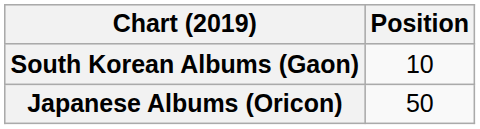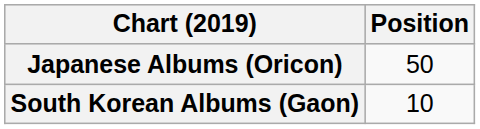 <table class="wikitable plainrowheaders" style="text-align:center;">
 <tr>
 <th>Chart (2019)</th>
 <th>Position</th>
 </tr>
 <tr>
+<th scope="row">Japanese Albums (Oricon)</th>
+<td>50</td>
+</tr>
+<tr>
 <th scope="row">South Korean Albums (Gaon)</th>
 <td>10</td>
 </tr>
-<tr>
-<th scope="row">Japanese Albums (Oricon)</th>
-<td>50</td>
-</tr>
 </table>
